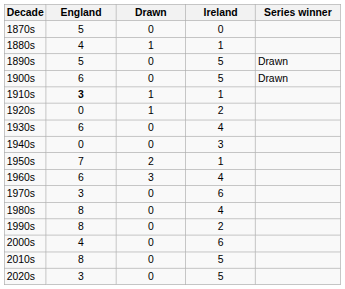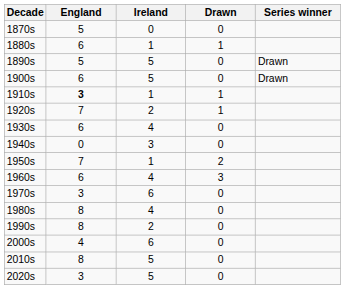 <table class="wikitable">
 <tr>
 <th>Decade</th>
 <th width="100">England</th>
+<th width="100">Ireland</th>
 <th width="100">Drawn</th>
-<th width="100">Ireland</th>
 <th width="123">Series winner</th>
 </tr>
 <tr>
 <td>1870s</td>
 <td align=center>5</td>
 <td align=center>0</td>
 <td align=center>0</td>
 <td></td>
 </tr>
 <tr>
 <td>1880s</td>
-<td align=center>4</td>
+<td align=center>6</td>
 <td align=center>1</td>
 <td align=center>1</td>
 <td></td>
 </tr>
 <tr>
 <td>1890s</td>
 <td align=center>5</td>
+<td align=center>5</td>
 <td align=center>0</td>
-<td align=center>5</td>
 <td>Drawn</td>
 </tr>
 <tr>
 <td>1900s</td>
 <td align=center>6</td>
+<td align=center>5</td>
 <td align=center>0</td>
-<td align=center>5</td>
 <td>Drawn</td>
 </tr>
 <tr>
 <td>1910s</td>
 <td align=center><strong>3</strong></td>
 <td align=center>1</td>
 <td align=center>1</td>
 <td></td>
 </tr>
 <tr>
 <td>1920s</td>
-<td align=center>0</td>
-<td align=center>1</td>
-<td align=center>2</td>
-<td></td>
-</tr>
-<tr>
-<td>1930s</td>
-<td align=center>6</td>
-<td align=center>0</td>
-<td align=center>4</td>
-<td></td>
-</tr>
-<tr>
-<td>1940s</td>
-<td align=center>0</td>
-<td align=center>0</td>
-<td align=center>3</td>
-<td></td>
-</tr>
-<tr>
-<td>1950s</td>
 <td align=center>7</td>
 <td align=center>2</td>
 <td align=center>1</td>
 <td></td>
 </tr>
 <tr>
+<td>1930s</td>
+<td align=center>6</td>
+<td align=center>4</td>
+<td align=center>0</td>
+<td></td>
+</tr>
+<tr>
+<td>1940s</td>
+<td align=center>0</td>
+<td align=center>3</td>
+<td align=center>0</td>
+<td></td>
+</tr>
+<tr>
+<td>1950s</td>
+<td align=center>7</td>
+<td align=center>1</td>
+<td align=center>2</td>
+<td></td>
+</tr>
+<tr>
 <td>1960s</td>
 <td align=center>6</td>
+<td align=center>4</td>
 <td align=center>3</td>
-<td align=center>4</td>
 <td></td>
 </tr>
 <tr>
 <td>1970s</td>
 <td align=center>3</td>
+<td align=center>6</td>
 <td align=center>0</td>
-<td align=center>6</td>
 <td></td>
 </tr>
 <tr>
 <td>1980s</td>
 <td align=center>8</td>
+<td align=center>4</td>
 <td align=center>0</td>
-<td align=center>4</td>
 <td></td>
 </tr>
 <tr>
 <td>1990s</td>
 <td align=center>8</td>
+<td align=center>2</td>
 <td align=center>0</td>
-<td align=center>2</td>
 <td></td>
 </tr>
 <tr>
 <td>2000s</td>
 <td align=center>4</td>
+<td align=center>6</td>
 <td align=center>0</td>
-<td align=center>6</td>
 <td></td>
 </tr>
 <tr>
 <td>2010s</td>
 <td align=center>8</td>
+<td align=center>5</td>
 <td align=center>0</td>
-<td align=center>5</td>
 <td></td>
 </tr>
 <tr>
 <td>2020s</td>
 <td align=center>3</td>
+<td align=center>5</td>
 <td align=center>0</td>
-<td align=center>5</td>
 <td></td>
 </tr>
 </table>
